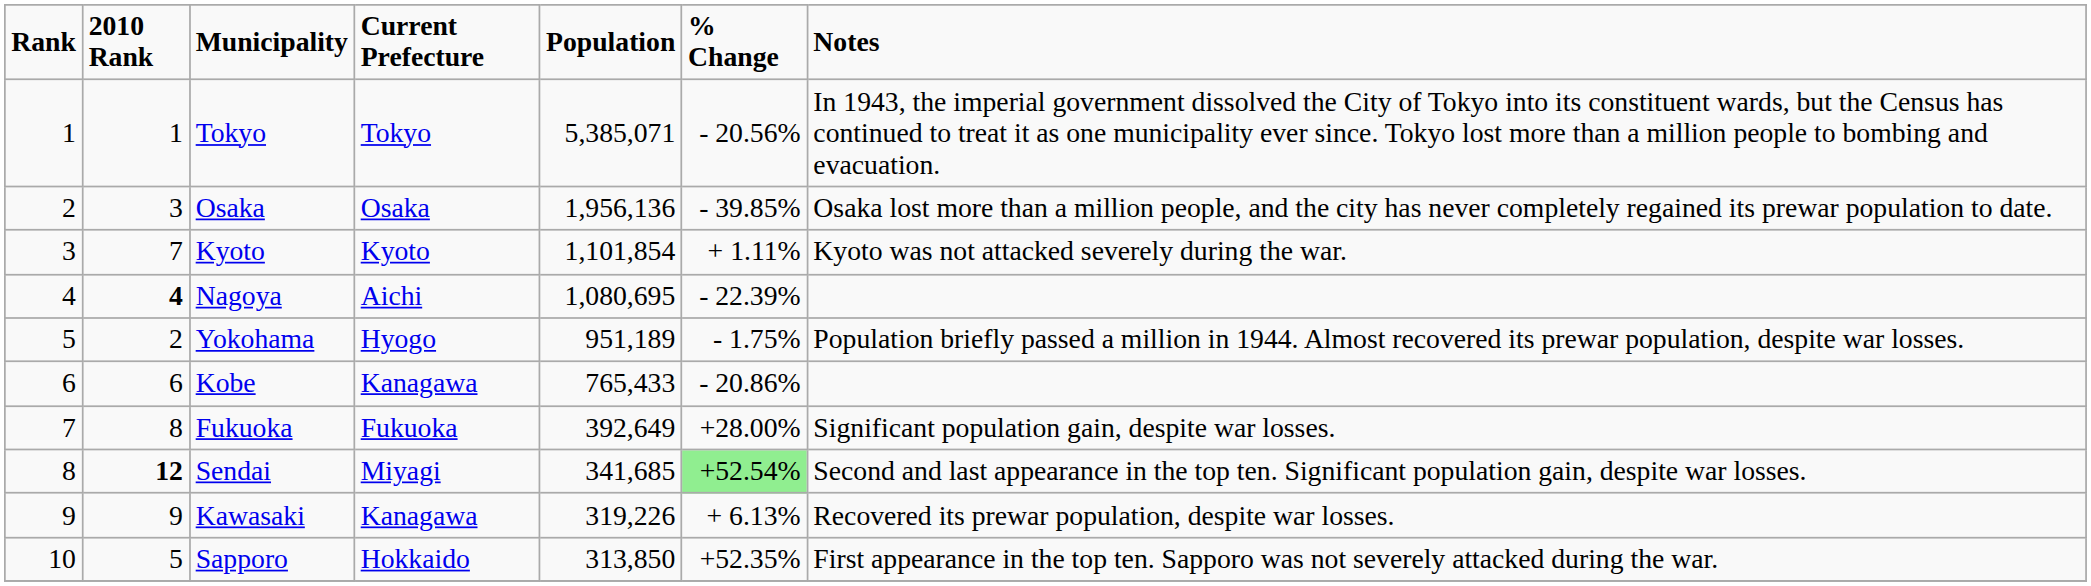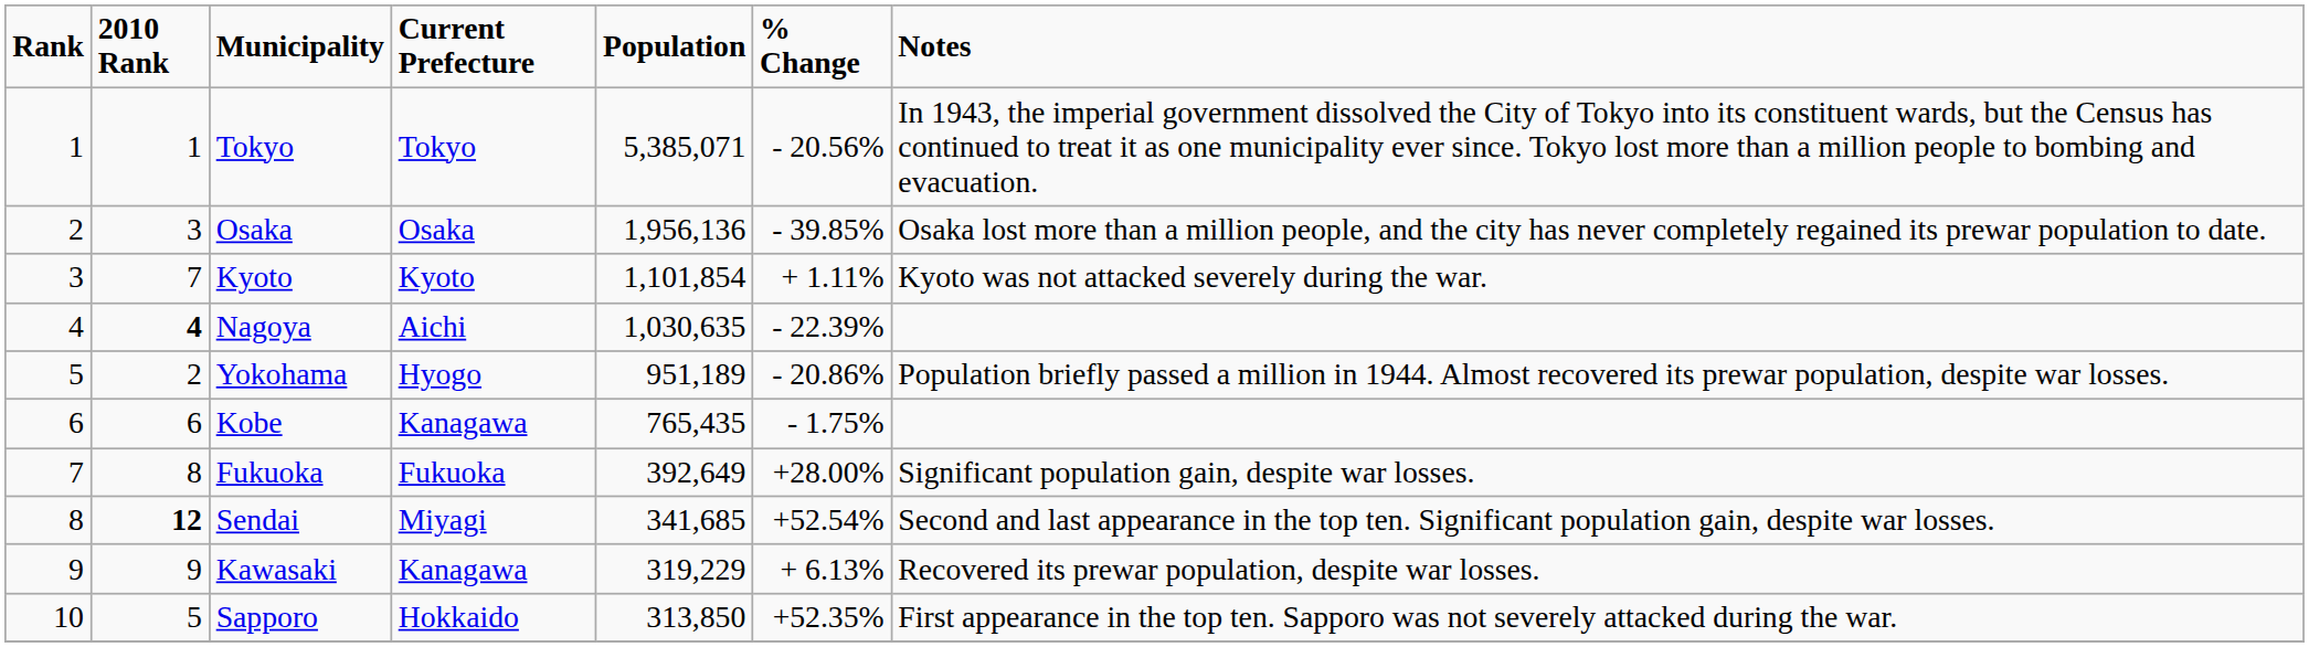 <table class="wikitable" style="text-align:right; margin-right:60px">
 <tr>
 <td align=left><strong>Rank</strong></td>
 <td align=left><strong>2010 Rank</strong></td>
 <td align=left><strong>Municipality</strong></td>
 <td align=left><strong>Current Prefecture</strong></td>
 <td align=left><strong>Population</strong></td>
 <td align=left><strong>% Change</strong></td>
 <td align=left><strong>Notes</strong></td>
 </tr>
 <tr>
 <td>1</td>
 <td>1</td>
 <td align=left><a href='#'>Tokyo</a></td>
 <td align=left><a href='#'>Tokyo</a></td>
 <td>5,385,071</td>
 <td>- 20.56%</td>
 <td align=left>In 1943, the imperial government dissolved the City of Tokyo into its constituent wards, but the Census has continued to treat it as one municipality ever since. Tokyo lost more than a million people to bombing and evacuation.</td>
 </tr>
 <tr>
 <td>2</td>
 <td>3</td>
 <td align=left><a href='#'>Osaka</a></td>
 <td align=left><a href='#'>Osaka</a></td>
 <td>1,956,136</td>
 <td>- 39.85%</td>
 <td align=left>Osaka lost more than a million people, and the city has never completely regained its prewar population to date.</td>
 </tr>
 <tr>
 <td>3</td>
 <td>7</td>
 <td align=left><a href='#'>Kyoto</a></td>
 <td align=left><a href='#'>Kyoto</a></td>
 <td>1,101,854</td>
 <td>+ 1.11%</td>
 <td align=left>Kyoto was not attacked severely during the war.</td>
 </tr>
 <tr>
 <td>4</td>
 <td><strong>4</strong></td>
 <td align=left><a href='#'>Nagoya</a></td>
 <td align=left><a href='#'>Aichi</a></td>
-<td>1,080,695</td>
+<td>1,030,635</td>
 <td>- 22.39%</td>
 <td></td>
 </tr>
 <tr>
 <td>5</td>
 <td>2</td>
 <td align=left><a href='#'>Yokohama</a></td>
 <td align=left><a href='#'>Hyogo</a></td>
 <td>951,189</td>
-<td>- 1.75%</td>
+<td>- 20.86%</td>
 <td align=left>Population briefly passed a million in 1944. Almost recovered its prewar population, despite war losses.</td>
 </tr>
 <tr>
 <td>6</td>
 <td>6</td>
 <td align=left><a href='#'>Kobe</a></td>
 <td align=left><a href='#'>Kanagawa</a></td>
-<td>765,433</td>
-<td>- 20.86%</td>
+<td>765,435</td>
+<td>- 1.75%</td>
 <td></td>
 </tr>
 <tr>
 <td>7</td>
 <td>8</td>
 <td align=left><a href='#'>Fukuoka</a></td>
 <td align=left><a href='#'>Fukuoka</a></td>
 <td>392,649</td>
 <td>+28.00%</td>
 <td align=left>Significant population gain, despite war losses.</td>
 </tr>
 <tr>
 <td>8</td>
 <td><strong>12</strong></td>
 <td align=left><a href='#'>Sendai</a></td>
 <td align=left><a href='#'>Miyagi</a></td>
 <td>341,685</td>
-<td style="background: lightgreen;">+52.54%</td>
+<td>+52.54%</td>
 <td align=left>Second and last appearance in the top ten. Significant population gain, despite war losses.</td>
 </tr>
 <tr>
 <td>9</td>
 <td>9</td>
 <td align=left><a href='#'>Kawasaki</a></td>
 <td align=left><a href='#'>Kanagawa</a></td>
-<td>319,226</td>
+<td>319,229</td>
 <td>+ 6.13%</td>
 <td align=left>Recovered its prewar population, despite war losses.</td>
 </tr>
 <tr>
 <td>10</td>
 <td>5</td>
 <td align=left><a href='#'>Sapporo</a></td>
 <td align=left><a href='#'>Hokkaido</a></td>
 <td>313,850</td>
 <td>+52.35%</td>
 <td align=left>First appearance in the top ten. Sapporo was not severely attacked during the war.</td>
 </tr>
 <tr>
 </tr>
 </table>
